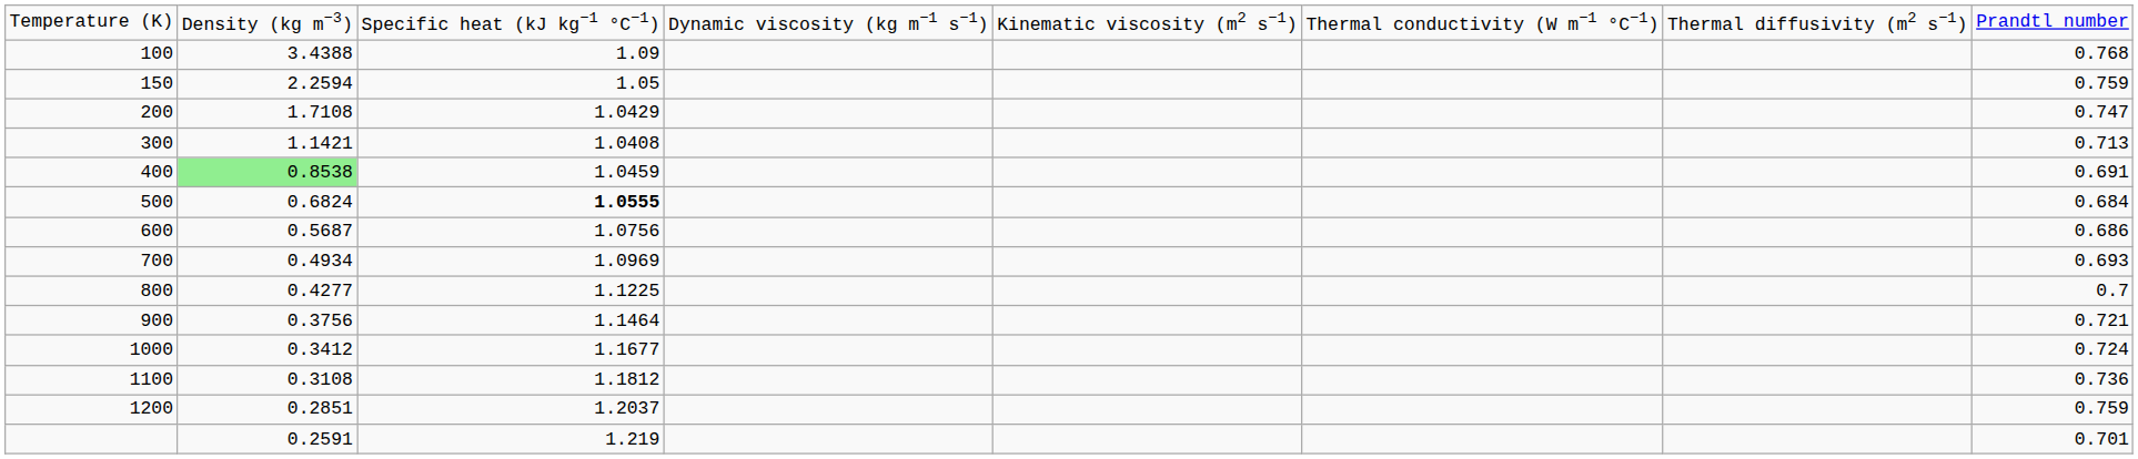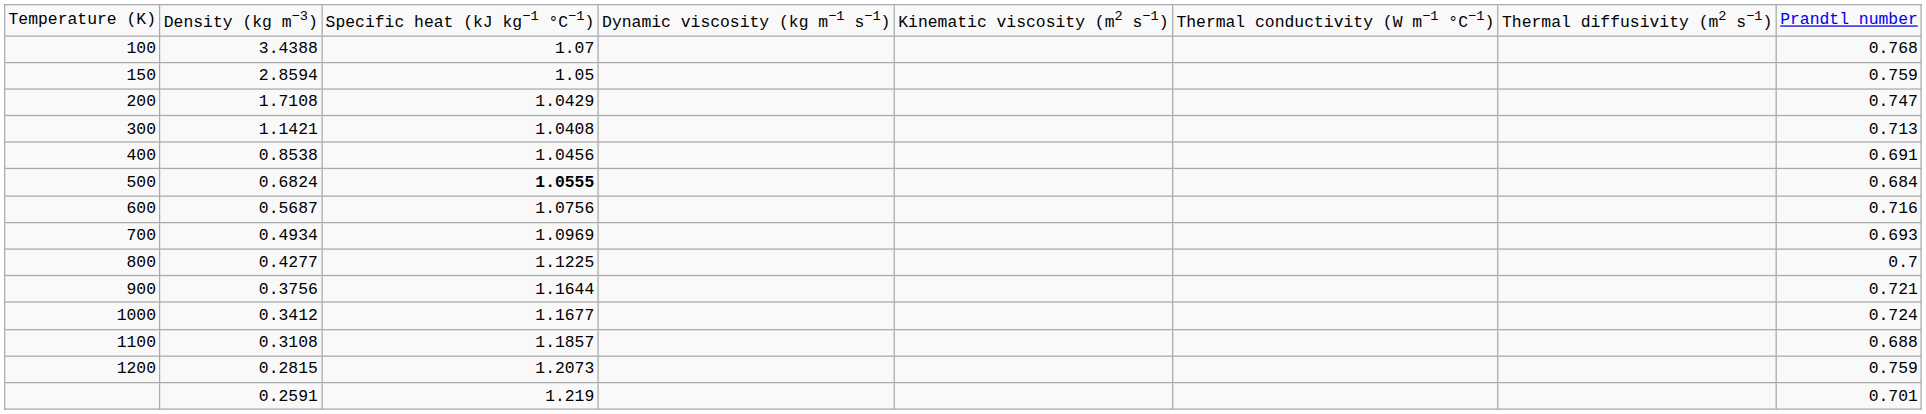 <table class="wikitable mw-collapsible mw-collapsed", style="text-align: right">
 <tr>
 <td style="text-align: center">Temperature (K)</td>
 <td style="text-align: center">Density (kg m<sup>−3</sup>)</td>
 <td style="text-align: center">Specific heat (kJ kg<sup>−1</sup> °C<sup>−1</sup>)</td>
 <td style="text-align: center">Dynamic viscosity (kg m<sup>−1</sup> s<sup>−1</sup>)</td>
 <td style="text-align: center">Kinematic viscosity (m<sup>2</sup> s<sup>−1</sup>)</td>
 <td style="text-align: center">Thermal conductivity (W m<sup>−1</sup> °C<sup>−1</sup>)</td>
 <td style="text-align: center">Thermal diffusivity (m<sup>2</sup> s<sup>−1</sup>)</td>
 <td style="text-align: center"><a href='#'>Prandtl number</a></td>
 </tr>
 <tr>
 <td>100</td>
 <td>3.4388</td>
-<td>1.09</td>
+<td>1.07</td>
 <td></td>
 <td></td>
 <td></td>
 <td></td>
 <td>0.768</td>
 </tr>
 <tr>
 <td>150</td>
-<td>2.2594</td>
+<td>2.8594</td>
 <td>1.05</td>
 <td></td>
 <td></td>
 <td></td>
 <td></td>
 <td>0.759</td>
 </tr>
 <tr>
 <td>200</td>
 <td>1.7108</td>
 <td>1.0429</td>
 <td></td>
 <td></td>
 <td></td>
 <td></td>
 <td>0.747</td>
 </tr>
 <tr>
 <td>300</td>
 <td>1.1421</td>
 <td>1.0408</td>
 <td></td>
 <td></td>
 <td></td>
 <td></td>
 <td>0.713</td>
 </tr>
 <tr>
 <td>400</td>
-<td style="background: lightgreen;">0.8538</td>
-<td>1.0459</td>
+<td>0.8538</td>
+<td>1.0456</td>
 <td></td>
 <td></td>
 <td></td>
 <td></td>
 <td>0.691</td>
 </tr>
 <tr>
 <td>500</td>
 <td>0.6824</td>
 <td><strong>1.0555</strong></td>
 <td></td>
 <td></td>
 <td></td>
 <td></td>
 <td>0.684</td>
 </tr>
 <tr>
 <td>600</td>
 <td>0.5687</td>
 <td>1.0756</td>
 <td></td>
 <td></td>
 <td></td>
 <td></td>
-<td>0.686</td>
+<td>0.716</td>
 </tr>
 <tr>
 <td>700</td>
 <td>0.4934</td>
 <td>1.0969</td>
 <td></td>
 <td></td>
 <td></td>
 <td></td>
 <td>0.693</td>
 </tr>
 <tr>
 <td>800</td>
 <td>0.4277</td>
 <td>1.1225</td>
 <td></td>
 <td></td>
 <td></td>
 <td></td>
 <td>0.7</td>
 </tr>
 <tr>
 <td>900</td>
 <td>0.3756</td>
-<td>1.1464</td>
+<td>1.1644</td>
 <td></td>
 <td></td>
 <td></td>
 <td></td>
 <td>0.721</td>
 </tr>
 <tr>
 <td>1000</td>
 <td>0.3412</td>
 <td>1.1677</td>
 <td></td>
 <td></td>
 <td></td>
 <td></td>
 <td>0.724</td>
 </tr>
 <tr>
 <td>1100</td>
 <td>0.3108</td>
-<td>1.1812</td>
+<td>1.1857</td>
 <td></td>
 <td></td>
 <td></td>
 <td></td>
-<td>0.736</td>
+<td>0.688</td>
 </tr>
 <tr>
 <td>1200</td>
-<td>0.2851</td>
-<td>1.2037</td>
+<td>0.2815</td>
+<td>1.2073</td>
 <td></td>
 <td></td>
 <td></td>
 <td></td>
 <td>0.759</td>
 </tr>
 <tr>
 <td></td>
 <td>0.2591</td>
 <td>1.219</td>
 <td></td>
 <td></td>
 <td></td>
 <td></td>
 <td>0.701</td>
 </tr>
 </table>
